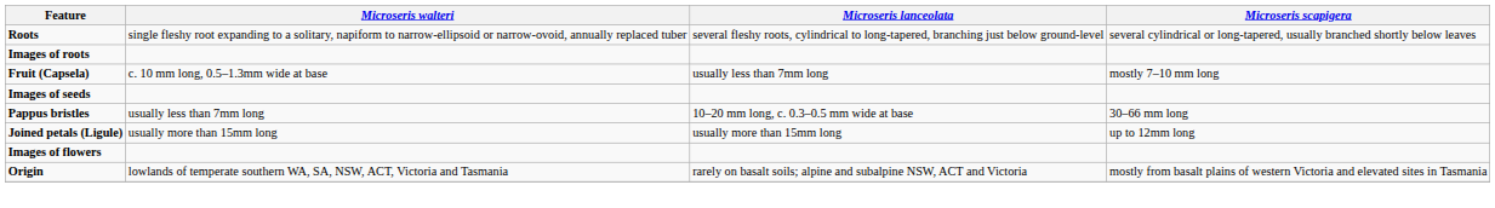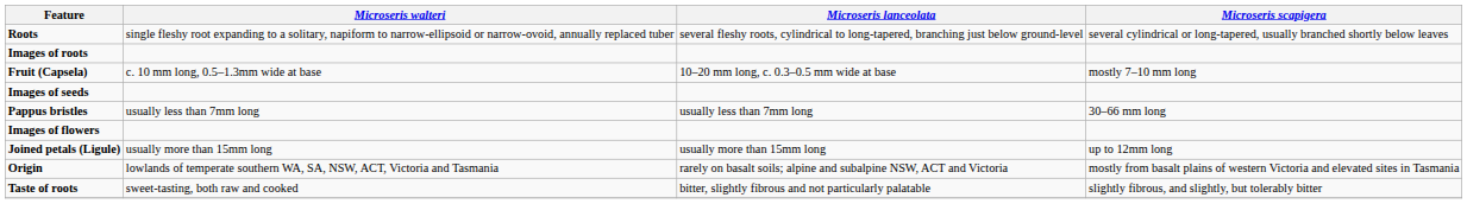 <table class="wikitable">
 <tr>
 <th>Feature</th>
 <th><em><a href='#'>Microseris walteri</a></em></th>
 <th><em><a href='#'>Microseris lanceolata</a></em></th>
 <th><em><a href='#'>Microseris scapigera</a></em></th>
 </tr>
 <tr>
 <td><strong>Roots</strong></td>
 <td>single fleshy root expanding to a solitary, napiform to narrow-ellipsoid or narrow-ovoid, annually replaced tuber</td>
 <td>several fleshy roots, cylindrical to long-tapered, branching just below ground-level</td>
 <td>several cylindrical or long-tapered, usually branched shortly below leaves</td>
 </tr>
 <tr>
 <td><strong>Images of roots</strong></td>
 <td></td>
 <td></td>
 <td></td>
 </tr>
 <tr>
 <td><strong>Fruit (Capsela)</strong></td>
 <td>c. 10 mm long, 0.5–1.3mm wide at base</td>
-<td>usually less than 7mm long</td>
+<td>10–20 mm long, c. 0.3–0.5 mm wide at base</td>
 <td>mostly 7–10 mm long</td>
 </tr>
 <tr>
 <td><strong>Images of seeds</strong></td>
 <td></td>
 <td></td>
 <td></td>
 </tr>
 <tr>
 <td><strong>Pappus bristles</strong></td>
 <td>usually less than 7mm long</td>
-<td>10–20 mm long, c. 0.3–0.5 mm wide at base</td>
+<td>usually less than 7mm long</td>
 <td>30–66 mm long</td>
+</tr>
+<tr>
+<td><strong>Images of flowers</strong></td>
+<td></td>
+<td></td>
+<td></td>
 </tr>
 <tr>
 <td><strong>Joined petals (Ligule)</strong></td>
 <td>usually more than 15mm long</td>
 <td>usually more than 15mm long</td>
 <td>up to 12mm long</td>
 </tr>
 <tr>
-<td><strong>Images of flowers</strong></td>
-<td></td>
-<td></td>
-<td></td>
-</tr>
-<tr>
 <td><strong>Origin</strong></td>
 <td>lowlands of temperate southern WA, SA, NSW, ACT, Victoria and Tasmania</td>
 <td>rarely on basalt soils; alpine and subalpine NSW, ACT and Victoria</td>
 <td>mostly from basalt plains of western Victoria and elevated sites in Tasmania</td>
 </tr>
 <tr>
+<td><strong>Taste of roots</strong></td>
+<td>sweet-tasting, both raw and cooked</td>
+<td>bitter, slightly fibrous and not particularly palatable</td>
+<td>slightly fibrous, and slightly, but tolerably bitter</td>
+</tr>
+<tr>
 </tr>
 </table>
